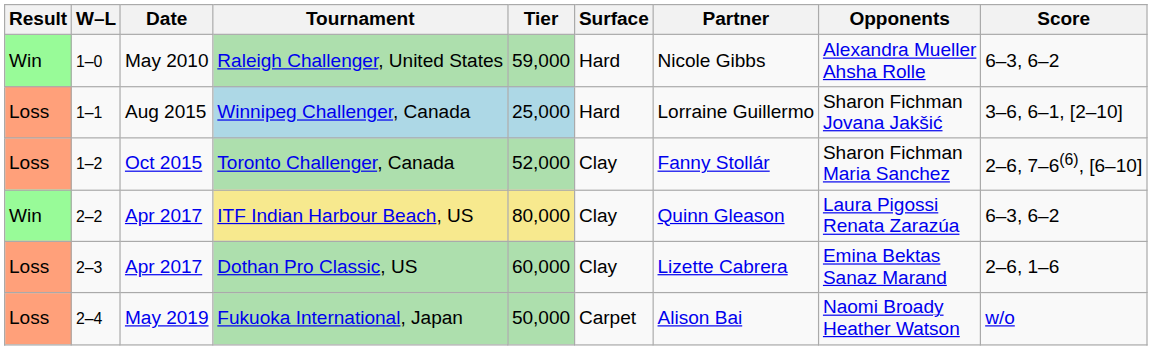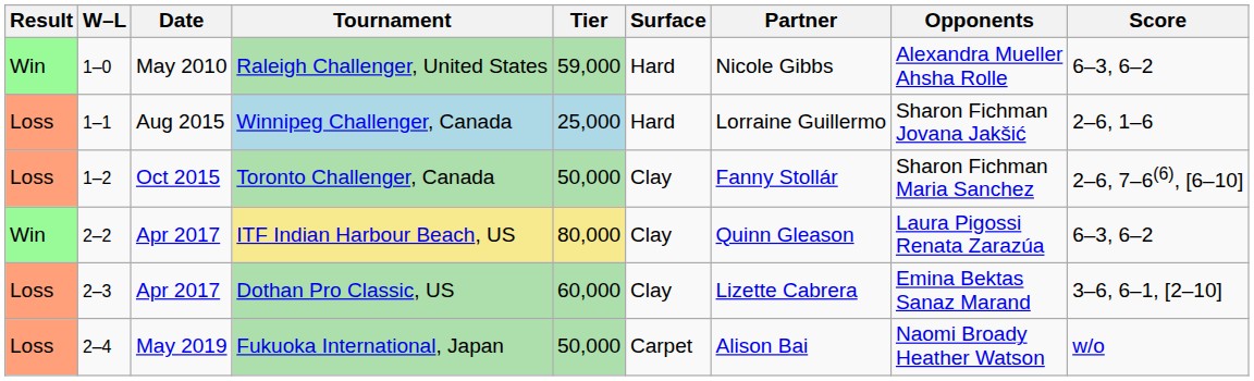 <table class="sortable wikitable">
 <tr>
 <th>Result</th>
 <th class="unsortable">W–L</th>
 <th>Date</th>
 <th>Tournament</th>
 <th>Tier</th>
 <th>Surface</th>
 <th>Partner</th>
 <th>Opponents</th>
 <th class="unsortable">Score</th>
 </tr>
 <tr>
 <td style="background:#98fb98;">Win</td>
 <td><small>1–0</small></td>
 <td>May 2010</td>
 <td style="background:#addfad;"><a href='#'>Raleigh Challenger</a>, United States</td>
 <td style="background:#addfad;">59,000</td>
 <td>Hard</td>
 <td> Nicole Gibbs</td>
 <td> <a href='#'>Alexandra Mueller</a> <br>  <a href='#'>Ahsha Rolle</a></td>
 <td>6–3, 6–2</td>
 </tr>
 <tr>
 <td bgcolor="FFA07A">Loss</td>
 <td><small>1–1</small></td>
 <td>Aug 2015</td>
 <td style="background:lightblue;"><a href='#'>Winnipeg Challenger</a>, Canada</td>
 <td style="background:lightblue;">25,000</td>
 <td>Hard</td>
 <td> Lorraine Guillermo</td>
 <td> Sharon Fichman <br>  <a href='#'>Jovana Jakšić</a></td>
-<td>3–6, 6–1, [2–10]</td>
+<td>2–6, 1–6</td>
 </tr>
 <tr>
 <td bgcolor="FFA07A">Loss</td>
 <td><small>1–2</small></td>
 <td><a href='#'>Oct 2015</a></td>
 <td style="background:#addfad;"><a href='#'>Toronto Challenger</a>, Canada</td>
-<td style="background:#addfad;">52,000</td>
+<td style="background:#addfad;">50,000</td>
 <td>Clay</td>
 <td> <a href='#'>Fanny Stollár</a></td>
 <td> Sharon Fichman <br>  <a href='#'>Maria Sanchez</a></td>
 <td>2–6, 7–6<sup>(6)</sup>, [6–10]</td>
 </tr>
 <tr>
 <td bgcolor="98FB98">Win</td>
 <td><small>2–2</small></td>
 <td><a href='#'>Apr 2017</a></td>
 <td style="background:#f7e98e;"><a href='#'>ITF Indian Harbour Beach</a>, US</td>
 <td style="background:#f7e98e;">80,000</td>
 <td>Clay</td>
 <td> <a href='#'>Quinn Gleason</a></td>
 <td> <a href='#'>Laura Pigossi</a> <br>  <a href='#'>Renata Zarazúa</a></td>
 <td>6–3, 6–2</td>
 </tr>
 <tr>
 <td style="background:#ffa07a;">Loss</td>
 <td><small>2–3</small></td>
 <td><a href='#'>Apr 2017</a></td>
 <td style="background:#addfad;"><a href='#'>Dothan Pro Classic</a>, US</td>
 <td style="background:#addfad;">60,000</td>
 <td>Clay</td>
 <td> <a href='#'>Lizette Cabrera</a></td>
 <td> <a href='#'>Emina Bektas</a> <br>  <a href='#'>Sanaz Marand</a></td>
-<td>2–6, 1–6</td>
+<td>3–6, 6–1, [2–10]</td>
 </tr>
 <tr>
 <td style="background:#ffa07a;">Loss</td>
 <td><small>2–4</small></td>
 <td><a href='#'>May 2019</a></td>
 <td style="background:#addfad;"><a href='#'>Fukuoka International</a>, Japan</td>
 <td style="background:#addfad;">50,000</td>
 <td>Carpet</td>
 <td> <a href='#'>Alison Bai</a></td>
 <td> <a href='#'>Naomi Broady</a> <br>  <a href='#'>Heather Watson</a></td>
 <td><a href='#'>w/o</a></td>
 </tr>
 </table>
